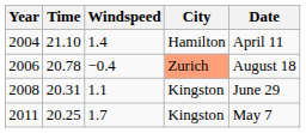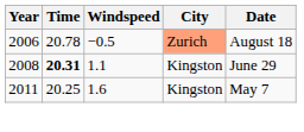 <table class="wikitable">
 <tr>
 <th>Year</th>
 <th>Time</th>
 <th>Windspeed</th>
 <th>City</th>
 <th>Date</th>
 </tr>
 <tr>
-<td>2004</td>
-<td>21.10</td>
-<td>1.4</td>
-<td>Hamilton</td>
-<td>April 11</td>
-</tr>
-<tr>
 <td>2006</td>
 <td>20.78</td>
-<td>−0.4</td>
+<td>−0.5</td>
 <td style="background: lightsalmon;">Zurich</td>
 <td>August 18</td>
 </tr>
 <tr>
 <td>2008</td>
-<td>20.31</td>
+<td><strong>20.31</strong></td>
 <td>1.1</td>
 <td>Kingston</td>
 <td>June 29</td>
 </tr>
 <tr>
 <td>2011</td>
 <td>20.25</td>
-<td>1.7</td>
+<td>1.6</td>
 <td>Kingston</td>
 <td>May 7</td>
 </tr>
 </table>
